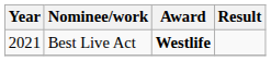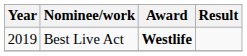 <table class="wikitable">
 <tr>
 <th>Year</th>
 <th>Nominee/work</th>
 <th>Award</th>
 <th>Result</th>
 </tr>
 <tr>
-<td>2021</td>
+<td>2019</td>
 <td>Best Live Act</td>
 <td><strong>Westlife</strong></td>
 <td></td>
 </tr>
 <tr>
 </tr>
 </table>
